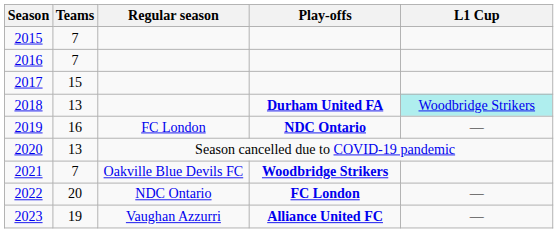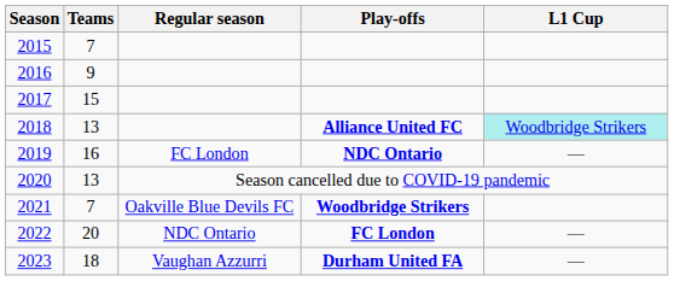 <table class="wikitable" style="text-align:center;margin-left:1em;">
 <tr>
 <th width="40">Season</th>
 <th>Teams</th>
 <th style="width:165px;">Regular season</th>
 <th style="width:165px;">Play-offs</th>
 <th style="width:165px;">L1 Cup</th>
 </tr>
 <tr>
 <td><a href='#'>2015</a></td>
 <td>7</td>
 <td></td>
 <td></td>
 <td></td>
 </tr>
 <tr>
 <td><a href='#'>2016</a></td>
-<td>7</td>
+<td>9</td>
 <td></td>
 <td></td>
 <td></td>
 </tr>
 <tr>
 <td><a href='#'>2017</a></td>
 <td>15</td>
 <td></td>
 <td></td>
 <td></td>
 </tr>
 <tr>
 <td><a href='#'>2018</a></td>
 <td>13</td>
 <td></td>
-<td><strong><a href='#'>Durham United FA</a></strong></td>
+<td><strong><a href='#'>Alliance United FC</a></strong></td>
 <td style="background: paleturquoise;"><a href='#'>Woodbridge Strikers</a></td>
 </tr>
 <tr>
 <td><a href='#'>2019</a></td>
 <td>16</td>
 <td><a href='#'>FC London</a></td>
 <td><strong><a href='#'>NDC Ontario</a></strong></td>
 <td>—</td>
 </tr>
 <tr>
 <td><a href='#'>2020</a></td>
 <td>13</td>
 <td colspan="3" style="text-align: center;">Season cancelled due to <a href='#'>COVID-19 pandemic</a></td>
 </tr>
 <tr>
 <td><a href='#'>2021</a></td>
 <td>7</td>
 <td><a href='#'>Oakville Blue Devils FC</a></td>
 <td><strong><a href='#'>Woodbridge Strikers</a></strong></td>
 <td></td>
 </tr>
 <tr>
 <td><a href='#'>2022</a></td>
 <td>20</td>
 <td><a href='#'>NDC Ontario</a></td>
 <td><strong><a href='#'>FC London</a></strong></td>
 <td>—</td>
 </tr>
 <tr>
 <td><a href='#'>2023</a></td>
-<td>19</td>
+<td>18</td>
 <td><a href='#'>Vaughan Azzurri</a></td>
-<td><strong><a href='#'>Alliance United FC</a></strong></td>
+<td><strong><a href='#'>Durham United FA</a></strong></td>
 <td>—</td>
 </tr>
 </table>
